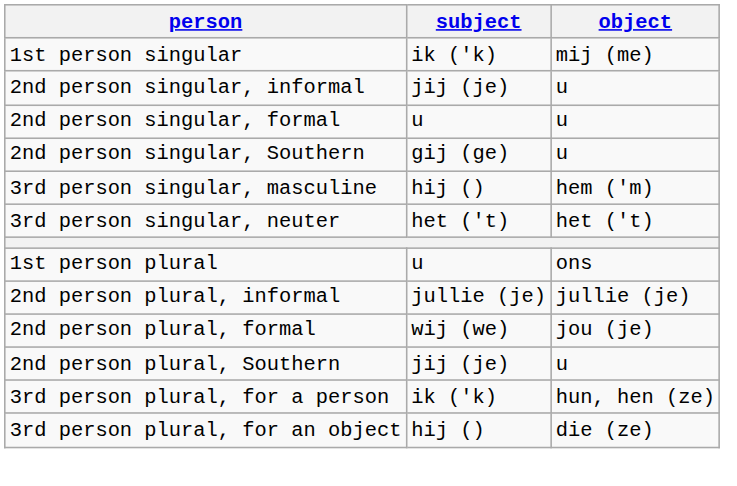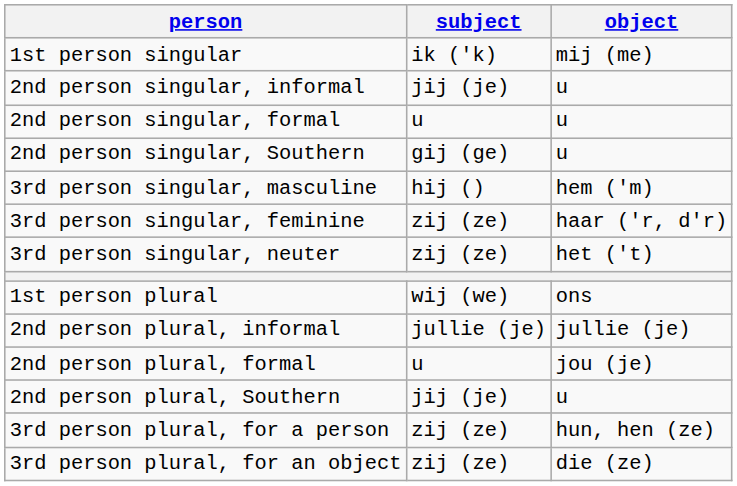 <table class="wikitable">
 <tr>
 <th><a href='#'>person</a></th>
 <th><a href='#'>subject</a></th>
 <th><a href='#'>object</a></th>
 </tr>
 <tr>
 <td>1st person singular</td>
 <td>ik ('k)</td>
 <td>mij (me)</td>
 </tr>
 <tr>
 <td>2nd person singular, informal</td>
 <td>jij (je)</td>
 <td>u</td>
 </tr>
 <tr>
 <td>2nd person singular, formal</td>
 <td>u</td>
 <td>u</td>
 </tr>
 <tr>
 <td>2nd person singular, Southern</td>
 <td>gij (ge)</td>
 <td>u</td>
 </tr>
 <tr>
 <td>3rd person singular, masculine</td>
 <td>hij ()</td>
 <td>hem ('m)</td>
 </tr>
 <tr>
+<td>3rd person singular, feminine</td>
+<td>zij (ze)</td>
+<td>haar ('r, d'r)</td>
+</tr>
+<tr>
 <td>3rd person singular, neuter</td>
-<td>het ('t)</td>
+<td>zij (ze)</td>
 <td>het ('t)</td>
 </tr>
 <tr>
 <th colspan="3"></th>
 </tr>
 <tr>
 <td>1st person plural</td>
-<td>u</td>
+<td>wij (we)</td>
 <td>ons</td>
 </tr>
 <tr>
 <td>2nd person plural, informal</td>
 <td>jullie (je)</td>
 <td>jullie (je)</td>
 </tr>
 <tr>
 <td>2nd person plural, formal</td>
-<td>wij (we)</td>
+<td>u</td>
 <td>jou (je)</td>
 </tr>
 <tr>
 <td>2nd person plural, Southern</td>
 <td>jij (je)</td>
 <td>u</td>
 </tr>
 <tr>
 <td>3rd person plural, for a person</td>
-<td>ik ('k)</td>
+<td>zij (ze)</td>
 <td>hun, hen (ze)</td>
 </tr>
 <tr>
 <td>3rd person plural, for an object</td>
-<td>hij ()</td>
+<td>zij (ze)</td>
 <td>die (ze)</td>
 </tr>
 </table>
